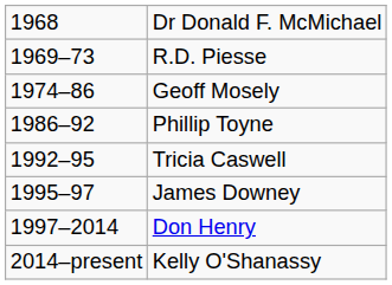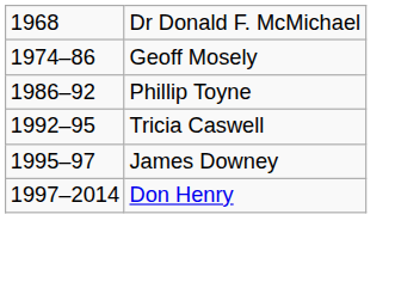 <table class="wikitable">
 <tr>
 <td>1968</td>
 <td>Dr Donald F. McMichael</td>
-</tr>
-<tr>
-<td>1969–73</td>
-<td>R.D.  Piesse</td>
 </tr>
 <tr>
 <td>1974–86</td>
 <td>Geoff Mosely</td>
 </tr>
 <tr>
 <td>1986–92</td>
 <td>Phillip Toyne</td>
 </tr>
 <tr>
 <td>1992–95</td>
 <td>Tricia Caswell</td>
 </tr>
 <tr>
 <td>1995–97</td>
 <td>James Downey</td>
 </tr>
 <tr>
 <td>1997–2014</td>
 <td><a href='#'>Don Henry</a></td>
 </tr>
-<tr>
-<td>2014–present</td>
-<td>Kelly O'Shanassy</td>
-</tr>
 </table>
